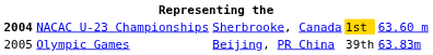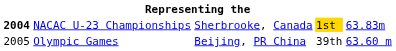 <table>
 <tr>
 <th colspan="5">Representing the </th>
 </tr>
 <tr>
 <td><strong>2004</strong></td>
 <td><a href='#'>NACAC U-23 Championships</a></td>
 <td><a href='#'>Sherbrooke</a>, <a href='#'>Canada</a></td>
 <td bgcolor=gold>1st</td>
-<td><a href='#'>63.60 m</a></td>
+<td><a href='#'>63.83m</a></td>
 </tr>
 <tr>
 <td>2005</td>
 <td><a href='#'>Olympic Games</a></td>
 <td><a href='#'>Beijing</a>, <a href='#'>PR China</a></td>
 <td>39th</td>
-<td><a href='#'>63.83m</a></td>
+<td><a href='#'>63.60 m</a></td>
 </tr>
 </table>
